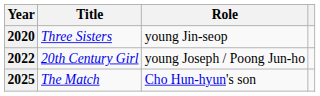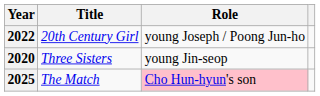 <table class="wikitable  plainrowheaders">
 <tr>
 <th scope="col">Year</th>
 <th scope="col">Title</th>
 <th scope="col">Role</th>
 <th scope="col" class="unsortable"></th>
 </tr>
 <tr>
+<th scope="row">2022</th>
+<td><em><a href='#'>20th Century Girl</a></em></td>
+<td>young Joseph / Poong Jun-ho</td>
+<td></td>
+</tr>
+<tr>
 <th scope="row" rowspan="1">2020</th>
 <td><em><a href='#'>Three Sisters</a></em></td>
 <td>young Jin-seop</td>
 <td></td>
 </tr>
 <tr>
-<th scope="row">2022</th>
-<td><em><a href='#'>20th Century Girl</a></em></td>
-<td>young Joseph / Poong Jun-ho</td>
-<td></td>
-</tr>
-<tr>
 <th scope="row">2025</th>
 <td><em><a href='#'>The Match</a></em></td>
-<td><a href='#'>Cho Hun-hyun</a>'s son</td>
+<td style="background: pink;"><a href='#'>Cho Hun-hyun</a>'s son</td>
 <td></td>
 </tr>
 </table>
